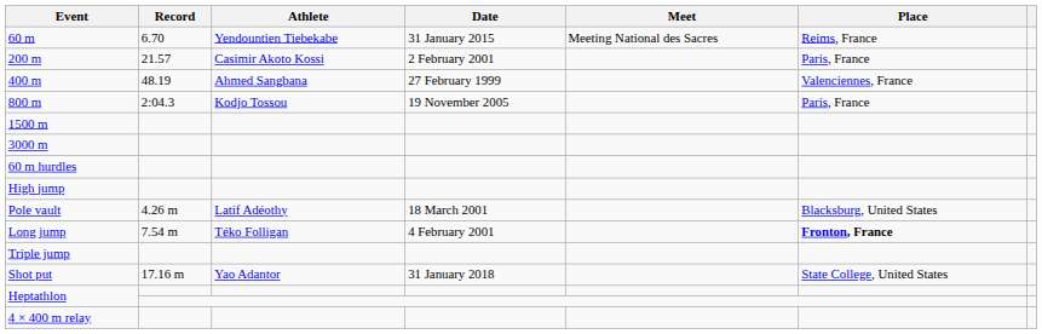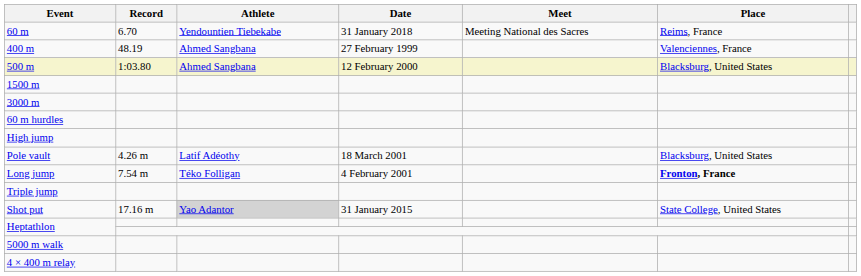 <table class="wikitable" style="font-size:95%; width: 95%;">
 <tr>
 <th>Event</th>
 <th>Record</th>
 <th>Athlete</th>
 <th>Date</th>
 <th>Meet</th>
 <th>Place</th>
 <th></th>
 </tr>
 <tr>
 <td><a href='#'>60 m</a></td>
 <td>6.70</td>
 <td><a href='#'>Yendountien Tiebekabe</a></td>
-<td>31 January 2015</td>
+<td>31 January 2018</td>
 <td>Meeting National des Sacres</td>
 <td><a href='#'>Reims</a>, France</td>
-<td></td>
-</tr>
-<tr>
-<td><a href='#'>200 m</a></td>
-<td>21.57</td>
-<td><a href='#'>Casimir Akoto Kossi</a></td>
-<td>2 February 2001</td>
-<td></td>
-<td><a href='#'>Paris</a>, France</td>
 <td></td>
 </tr>
 <tr>
 <td><a href='#'>400 m</a></td>
 <td>48.19</td>
 <td><a href='#'>Ahmed Sangbana</a></td>
 <td>27 February 1999</td>
 <td></td>
 <td><a href='#'>Valenciennes</a>, France</td>
 <td></td>
 </tr>
-<tr>
-<td><a href='#'>800 m</a></td>
-<td>2:04.3</td>
-<td><a href='#'>Kodjo Tossou</a></td>
-<td>19 November 2005</td>
+<tr style="background:#f6F5CE;">
+<td><a href='#'>500 m</a></td>
+<td>1:03.80</td>
+<td><a href='#'>Ahmed Sangbana</a></td>
+<td>12 February 2000</td>
 <td></td>
-<td><a href='#'>Paris</a>, France</td>
+<td><a href='#'>Blacksburg</a>, United States</td>
 <td></td>
 </tr>
 <tr>
 <td><a href='#'>1500 m</a></td>
 <td></td>
 <td></td>
 <td></td>
 <td></td>
 <td></td>
 <td></td>
 </tr>
 <tr>
 <td><a href='#'>3000 m</a></td>
 <td></td>
 <td></td>
 <td></td>
 <td></td>
 <td></td>
 <td></td>
 </tr>
 <tr>
 <td><a href='#'>60 m hurdles</a></td>
 <td></td>
 <td></td>
 <td></td>
 <td></td>
 <td></td>
 <td></td>
 </tr>
 <tr>
 <td><a href='#'>High jump</a></td>
 <td></td>
 <td></td>
 <td></td>
 <td></td>
 <td></td>
 <td></td>
 </tr>
 <tr>
 <td><a href='#'>Pole vault</a></td>
 <td>4.26 m</td>
 <td><a href='#'>Latif Adéothy</a></td>
 <td>18 March 2001</td>
 <td></td>
 <td><a href='#'>Blacksburg</a>, United States</td>
 <td></td>
 </tr>
 <tr>
 <td><a href='#'>Long jump</a></td>
 <td>7.54 m</td>
 <td><a href='#'>Téko Folligan</a></td>
 <td>4 February 2001</td>
 <td></td>
 <td><strong><a href='#'>Fronton</a>, France</strong></td>
 <td></td>
 </tr>
 <tr>
 <td><a href='#'>Triple jump</a></td>
 <td></td>
 <td></td>
 <td></td>
 <td></td>
 <td></td>
 <td></td>
 </tr>
 <tr>
 <td><a href='#'>Shot put</a></td>
 <td>17.16 m</td>
-<td><a href='#'>Yao Adantor</a></td>
-<td>31 January 2018</td>
+<td style="background: lightgrey;"><a href='#'>Yao Adantor</a></td>
+<td>31 January 2015</td>
 <td></td>
 <td><a href='#'>State College</a>, United States</td>
 <td></td>
 </tr>
 <tr>
 <td rowspan=2><a href='#'>Heptathlon</a></td>
 <td></td>
 <td></td>
 <td></td>
 <td></td>
 <td></td>
 <td></td>
 </tr>
 <tr>
 <td colspan=5></td>
 <td></td>
 </tr>
 <tr>
+<td><a href='#'>5000 m walk</a></td>
+<td></td>
+<td></td>
+<td></td>
+<td></td>
+<td></td>
+<td></td>
+</tr>
+<tr>
 <td><a href='#'>4 × 400 m relay</a></td>
 <td></td>
 <td></td>
 <td></td>
 <td></td>
 <td></td>
 <td></td>
 </tr>
 </table>
